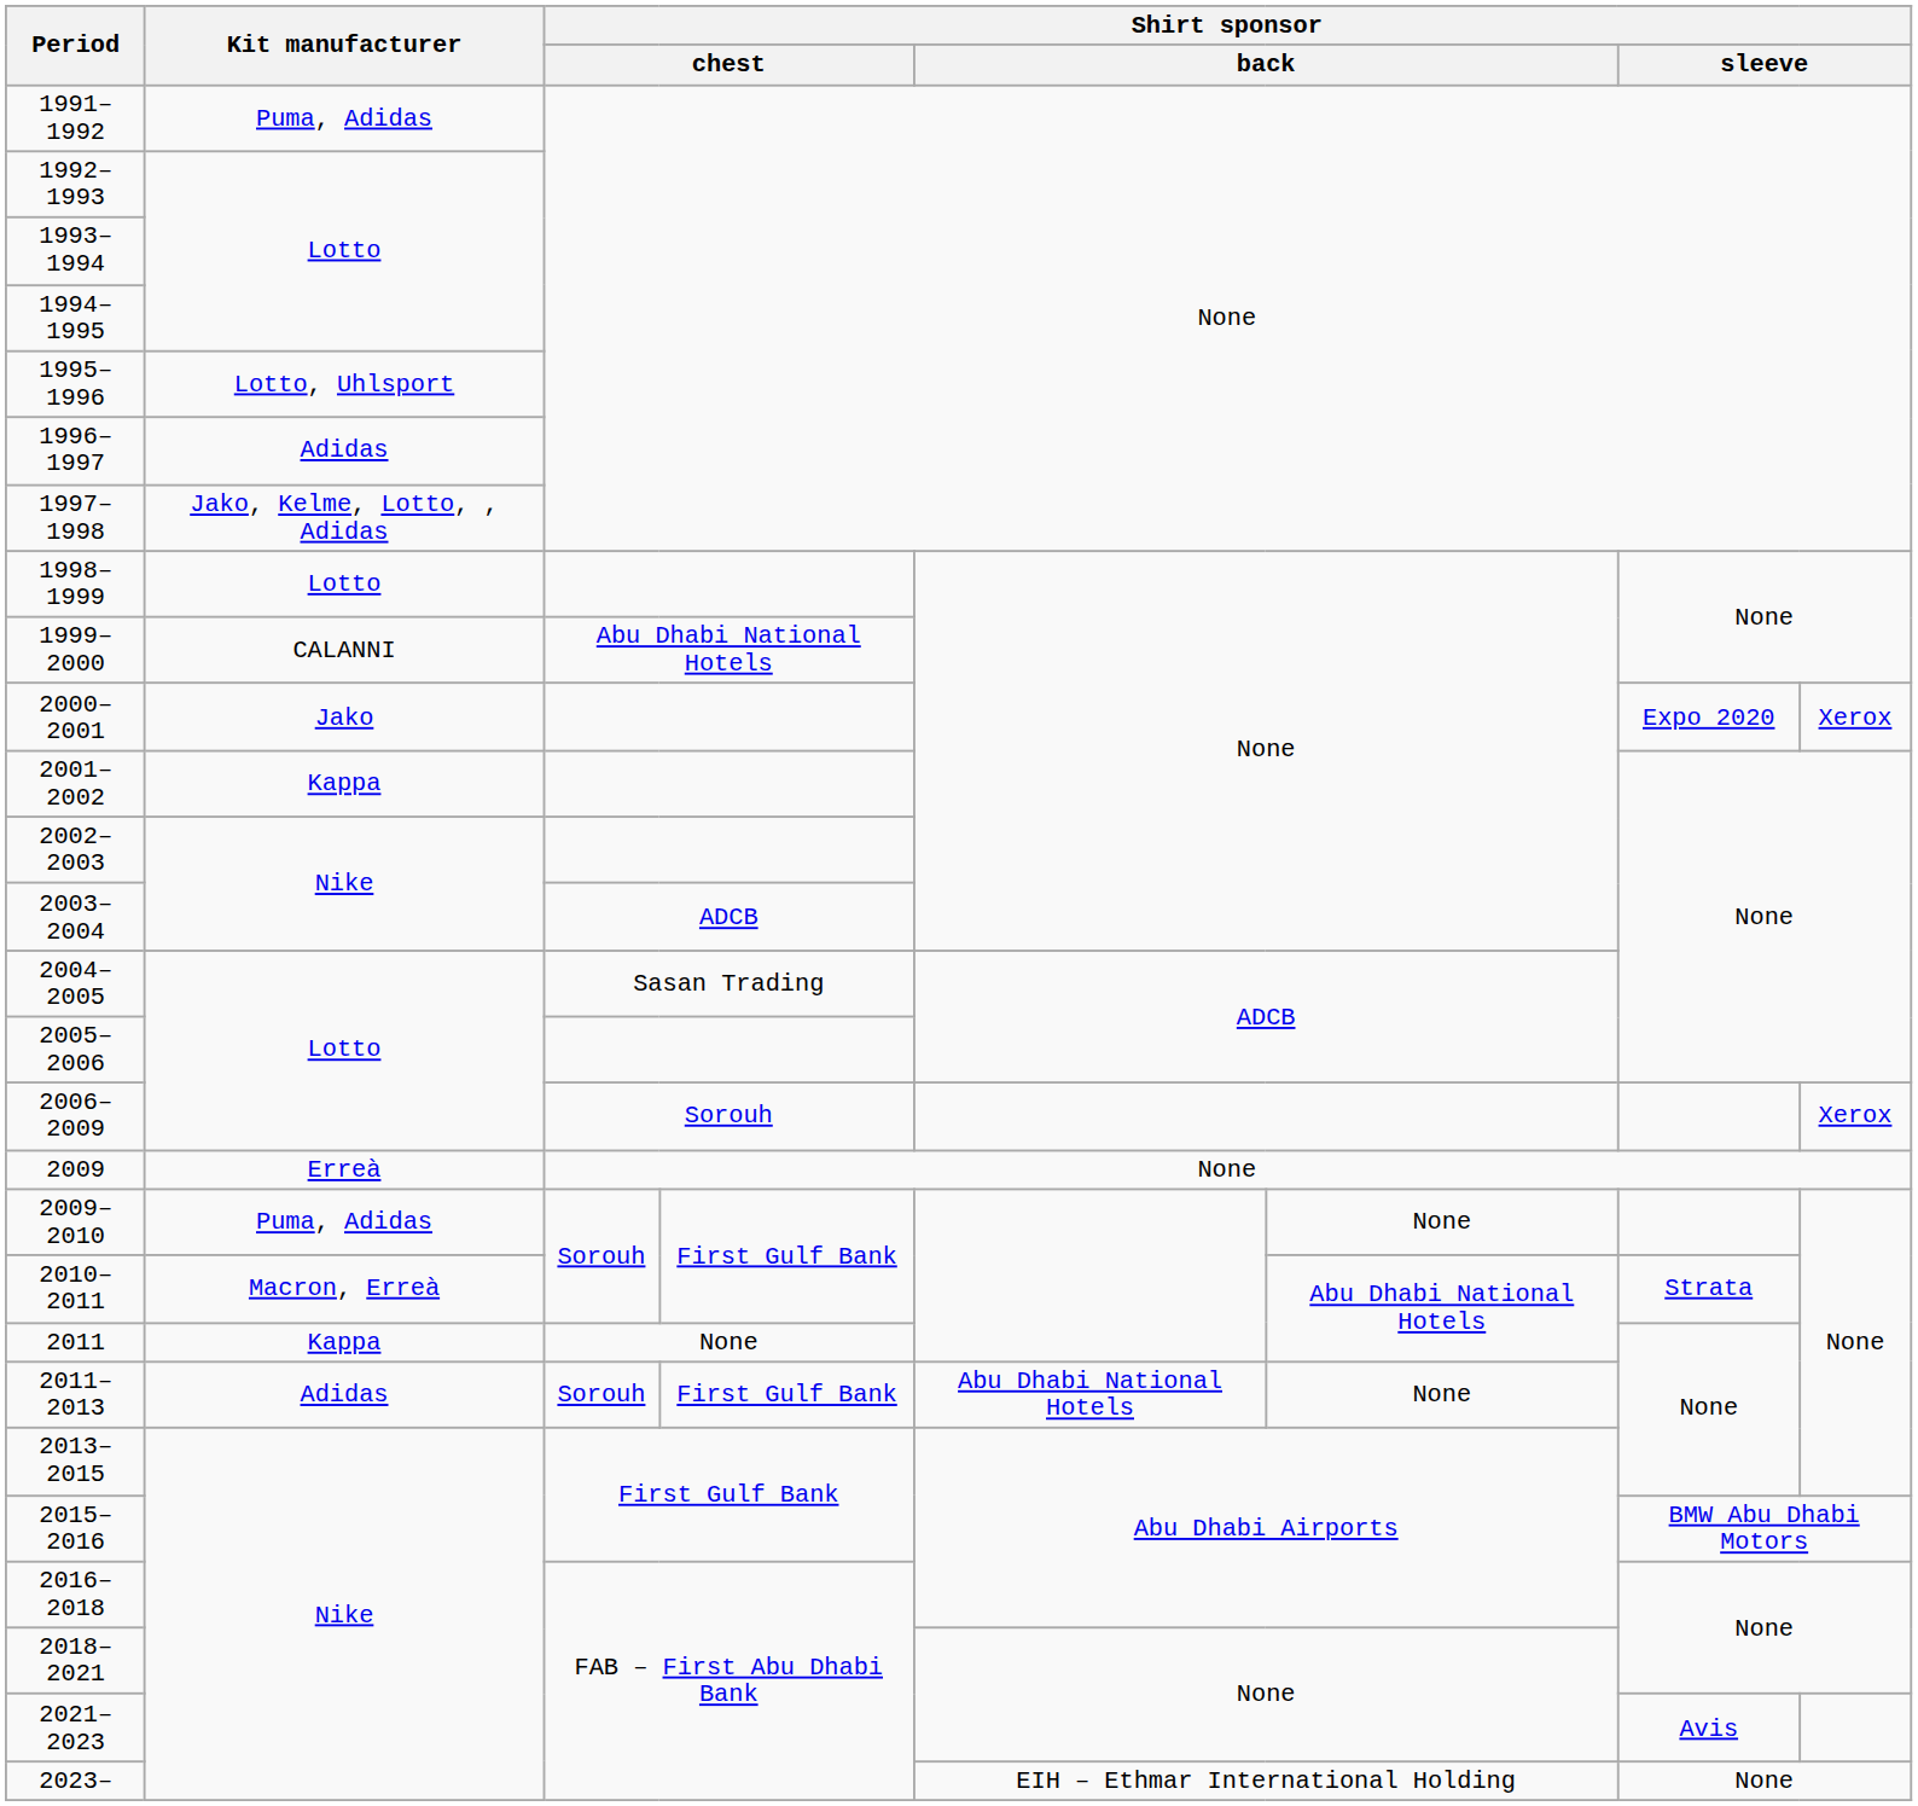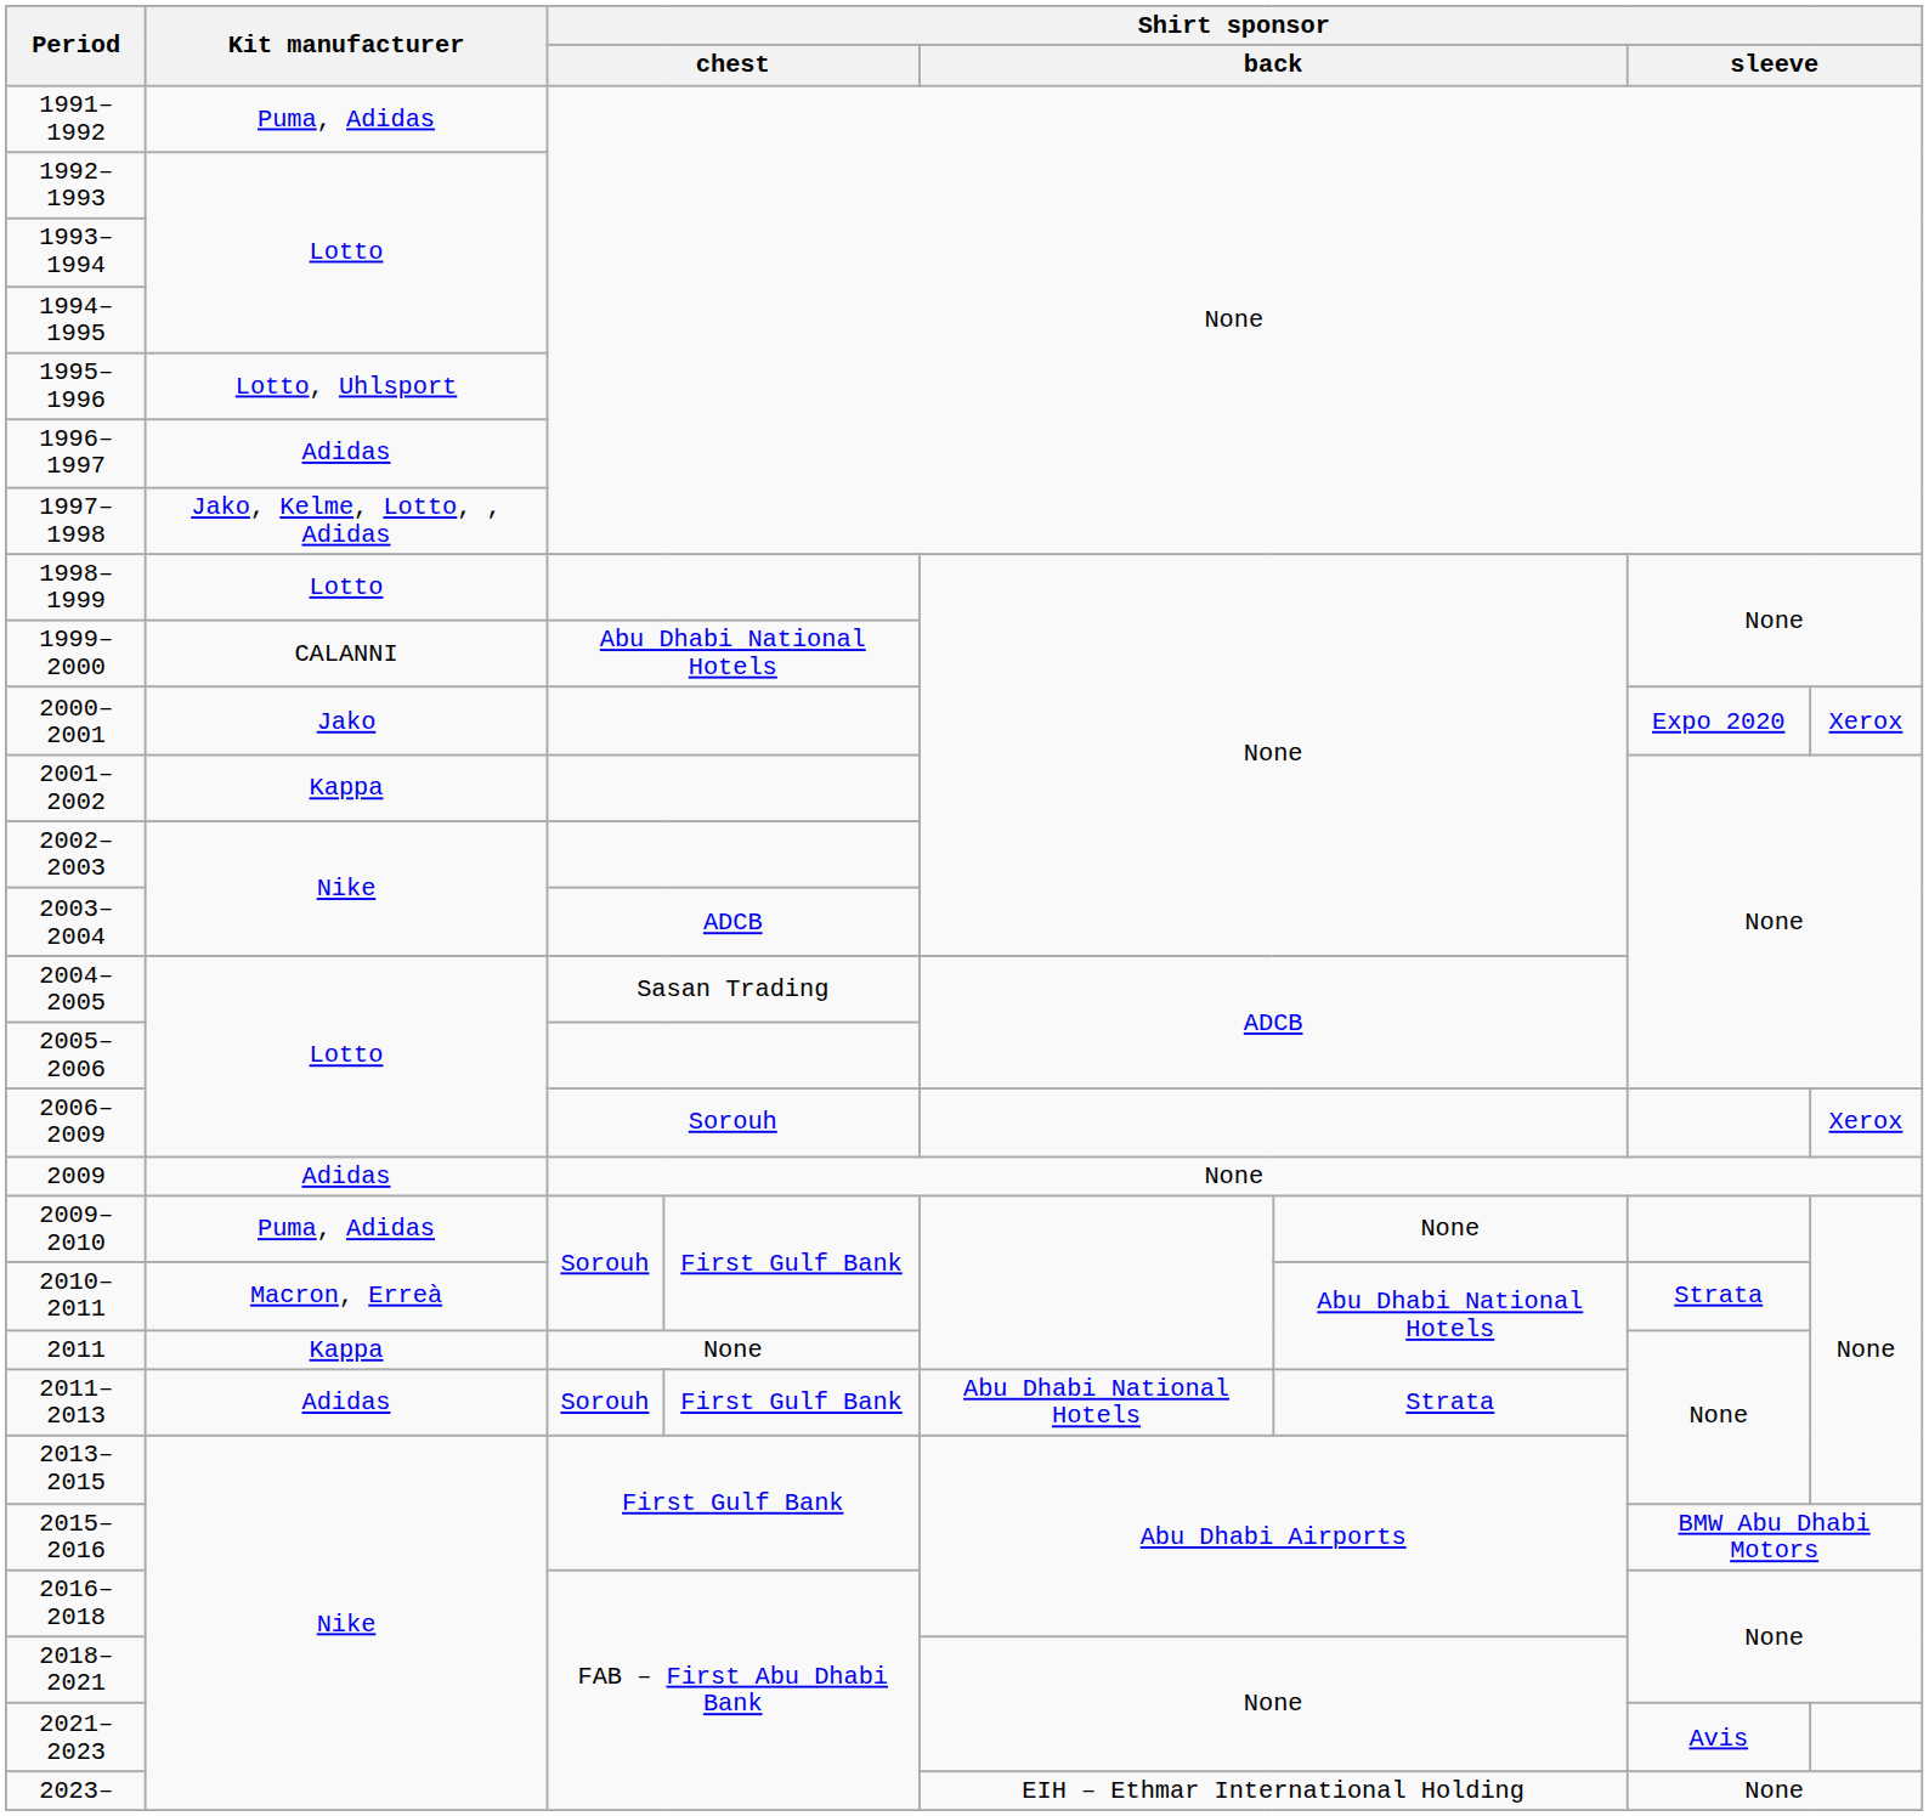 <table class="wikitable" style="text-align:center; font-size:83%; width:95%; ">
 <tr>
 <th rowspan="2">Period</th>
 <th rowspan="2">Kit manufacturer</th>
 <th colspan="7">Shirt sponsor</th>
 </tr>
 <tr>
 <th colspan="2">chest</th>
 <th colspan="2">back</th>
 <th colspan="2">sleeve</th>
 </tr>
 <tr>
 <td>1991–1992</td>
 <td rowspan=1><a href='#'>Puma</a>, <a href='#'>Adidas</a></td>
 <td rowspan=7 colspan=6>None</td>
 </tr>
 <tr>
 <td>1992–1993</td>
 <td rowspan=3><a href='#'>Lotto</a></td>
 </tr>
 <tr>
 <td>1993–1994</td>
 </tr>
 <tr>
 <td>1994–1995</td>
 </tr>
 <tr>
 <td>1995–1996</td>
 <td rowspan=1><a href='#'>Lotto</a>, <a href='#'>Uhlsport</a></td>
 </tr>
 <tr>
 <td>1996–1997</td>
 <td rowspan=1><a href='#'>Adidas</a></td>
 </tr>
 <tr>
 <td>1997–1998</td>
 <td rowspan=1><a href='#'>Jako</a>, <a href='#'>Kelme</a>, <a href='#'>Lotto</a>, , <a href='#'>Adidas</a></td>
 </tr>
 <tr>
 <td>1998–1999</td>
 <td rowspan=1><a href='#'>Lotto</a></td>
 <td colspan=2></td>
 <td rowspan=6 colspan=2>None</td>
 <td rowspan=2 colspan=2>None</td>
 </tr>
 <tr>
 <td>1999–2000</td>
 <td rowspan=1>CALANNI</td>
 <td colspan=2><a href='#'>Abu Dhabi National Hotels</a></td>
 </tr>
 <tr>
 <td>2000–2001</td>
 <td rowspan=1><a href='#'>Jako</a></td>
 <td colspan=2></td>
 <td><a href='#'>Expo 2020</a></td>
 <td colspan=1><a href='#'>Xerox</a></td>
 </tr>
 <tr>
 <td>2001–2002</td>
 <td><a href='#'>Kappa</a></td>
 <td colspan=2></td>
 <td rowspan=5 colspan=2>None</td>
 </tr>
 <tr>
 <td>2002–2003</td>
 <td rowspan=2><a href='#'>Nike</a></td>
 <td rowspan=1 colspan=2></td>
 </tr>
 <tr>
 <td>2003–2004</td>
 <td rowspan=1 colspan=2><a href='#'>ADCB</a></td>
 </tr>
 <tr>
 <td>2004–2005</td>
 <td rowspan=3><a href='#'>Lotto</a></td>
 <td rowspan=1 colspan=2>Sasan Trading</td>
 <td rowspan=2 colspan=2><a href='#'>ADCB</a></td>
 </tr>
 <tr>
 <td>2005–2006</td>
 <td rowspan=1 colspan=2></td>
 </tr>
 <tr>
 <td>2006–2009</td>
 <td rowspan=1 colspan=2><a href='#'>Sorouh</a></td>
 <td colspan=2></td>
 <td rowspan=1></td>
 <td colspan=1><a href='#'>Xerox</a></td>
 </tr>
 <tr>
 <td>2009</td>
-<td rowspan=1><a href='#'>Erreà</a></td>
+<td rowspan=1><a href='#'>Adidas</a></td>
 <td rowspan=1 colspan=6>None</td>
 </tr>
 <tr>
 <td>2009–2010</td>
 <td rowspan=1><a href='#'>Puma</a>, <a href='#'>Adidas</a></td>
 <td rowspan=2><a href='#'>Sorouh</a></td>
 <td rowspan=2><a href='#'>First Gulf Bank</a></td>
 <td rowspan=3 colspan=1></td>
 <td rowspan=1>None</td>
 <td rowspan=1></td>
 <td rowspan=5 colspan=1>None</td>
 </tr>
 <tr>
 <td>2010–2011</td>
 <td rowspan=1><a href='#'>Macron</a>, <a href='#'>Erreà</a></td>
 <td rowspan=2><a href='#'>Abu Dhabi National Hotels</a></td>
 <td rowspan=1><a href='#'>Strata</a></td>
 </tr>
 <tr>
 <td>2011</td>
 <td><a href='#'>Kappa</a></td>
 <td rowspan=1 colspan=2>None</td>
 <td rowspan=3>None</td>
 </tr>
 <tr>
 <td>2011–2013</td>
 <td><a href='#'>Adidas</a></td>
 <td rowspan=1><a href='#'>Sorouh</a></td>
 <td rowspan=1><a href='#'>First Gulf Bank</a></td>
 <td rowspan=1><a href='#'>Abu Dhabi National Hotels</a></td>
-<td rowspan=1>None</td>
+<td rowspan=1><a href='#'>Strata</a></td>
 </tr>
 <tr>
 <td>2013–2015</td>
 <td rowspan=6><a href='#'>Nike</a></td>
 <td rowspan=2 colspan=2><a href='#'>First Gulf Bank</a></td>
 <td rowspan=3 colspan=2><a href='#'>Abu Dhabi Airports</a></td>
 </tr>
 <tr>
 <td>2015–2016</td>
 <td colspan=2><a href='#'>BMW Abu Dhabi Motors</a></td>
 </tr>
 <tr>
 <td>2016–2018</td>
 <td rowspan=4 colspan=2>FAB – <a href='#'>First Abu Dhabi Bank</a></td>
 <td rowspan=2 colspan=2>None</td>
 </tr>
 <tr>
 <td>2018–2021</td>
 <td rowspan=2 colspan=2>None</td>
 </tr>
 <tr>
 <td>2021–2023</td>
 <td colspan=1><a href='#'>Avis</a></td>
 <td></td>
 </tr>
 <tr>
 <td>2023–</td>
 <td colspan=2>EIH – Ethmar International Holding</td>
 <td rowspan=2 colspan=2>None</td>
 </tr>
 </table>
